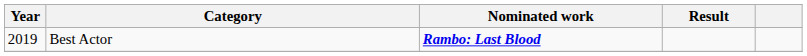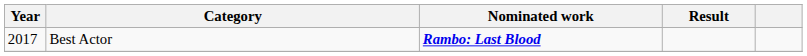 <table class=wikitable class="wikitable sortable">
 <tr>
 <th width=4%>Year</th>
 <th width=40%>Category</th>
 <th width=26%>Nominated work</th>
 <th width=10%>Result</th>
 <th width=5%></th>
 </tr>
 <tr>
-<td>2019</td>
+<td>2017</td>
 <td>Best Actor</td>
 <td><strong><em><a href='#'>Rambo: Last Blood</a></em></strong></td>
 <td></td>
 <td></td>
 </tr>
 <tr>
 </tr>
 </table>
